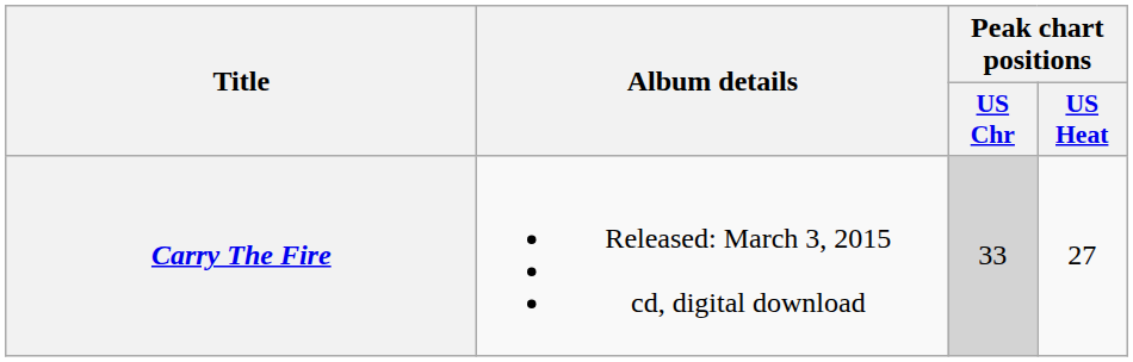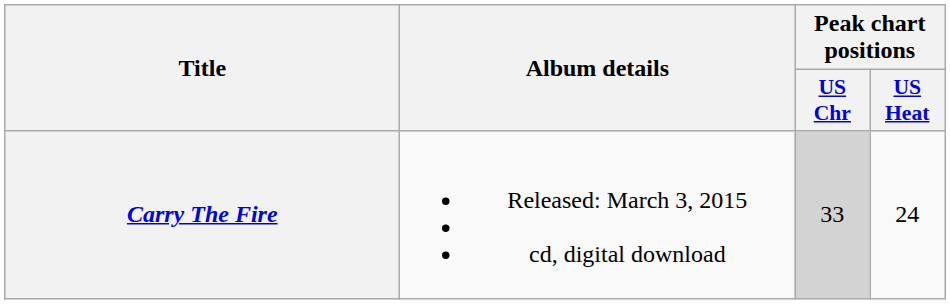 <table class="wikitable plainrowheaders" style="text-align:center;">
 <tr>
 <th scope="col" rowspan="2" style="width:16em;">Title</th>
 <th scope="col" rowspan="2" style="width:16em;">Album details</th>
 <th scope="col" colspan="2">Peak chart positions</th>
 </tr>
 <tr>
 <th style="width:3em; font-size:90%"><a href='#'>US<br>Chr</a></th>
 <th style="width:3em; font-size:90%"><a href='#'>US<br>Heat</a></th>
 </tr>
 <tr>
 <th scope="row"><a href='#'><em>Carry The Fire</em></a></th>
 <td><br><ul><li>Released: March 3, 2015</li><li></li><li>cd, digital download</li></ul></td>
 <td style="background: lightgrey;">33</td>
-<td>27</td>
+<td>24</td>
 </tr>
 </table>
